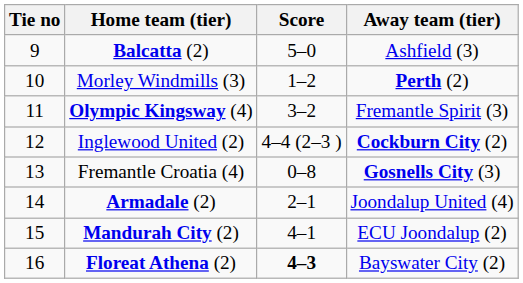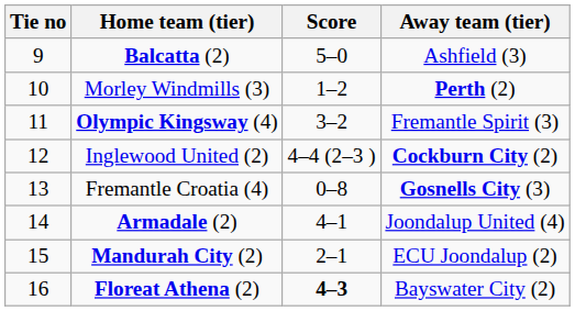 <table class="wikitable" style="text-align:center">
 <tr>
 <th>Tie no</th>
 <th>Home team (tier)</th>
 <th>Score</th>
 <th>Away team (tier)</th>
 </tr>
 <tr>
 <td>9</td>
 <td><strong><a href='#'>Balcatta</a></strong> (2)</td>
 <td>5–0</td>
 <td><a href='#'>Ashfield</a> (3)</td>
 </tr>
 <tr>
 <td>10</td>
 <td><a href='#'>Morley Windmills</a> (3)</td>
 <td>1–2</td>
 <td><strong><a href='#'>Perth</a></strong> (2)</td>
 </tr>
 <tr>
 <td>11</td>
 <td><strong><a href='#'>Olympic Kingsway</a></strong> (4)</td>
 <td>3–2</td>
 <td><a href='#'>Fremantle Spirit</a> (3)</td>
 </tr>
 <tr>
 <td>12</td>
 <td><a href='#'>Inglewood United</a> (2)</td>
 <td>4–4 (2–3 )</td>
 <td><strong><a href='#'>Cockburn City</a></strong> (2)</td>
 </tr>
 <tr>
 <td>13</td>
 <td>Fremantle Croatia (4)</td>
 <td>0–8</td>
 <td><strong><a href='#'>Gosnells City</a></strong> (3)</td>
 </tr>
 <tr>
 <td>14</td>
 <td><strong><a href='#'>Armadale</a></strong> (2)</td>
-<td>2–1</td>
+<td>4–1</td>
 <td><a href='#'>Joondalup United</a> (4)</td>
 </tr>
 <tr>
 <td>15</td>
 <td><strong><a href='#'>Mandurah City</a></strong> (2)</td>
-<td>4–1</td>
+<td>2–1</td>
 <td><a href='#'>ECU Joondalup</a> (2)</td>
 </tr>
 <tr>
 <td>16</td>
 <td><strong><a href='#'>Floreat Athena</a></strong> (2)</td>
 <td><strong>4–3</strong></td>
 <td><a href='#'>Bayswater City</a> (2)</td>
 </tr>
 </table>
